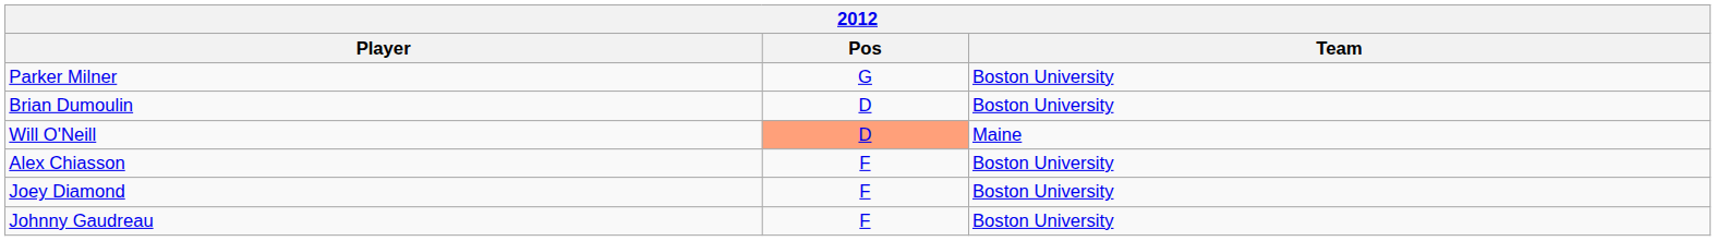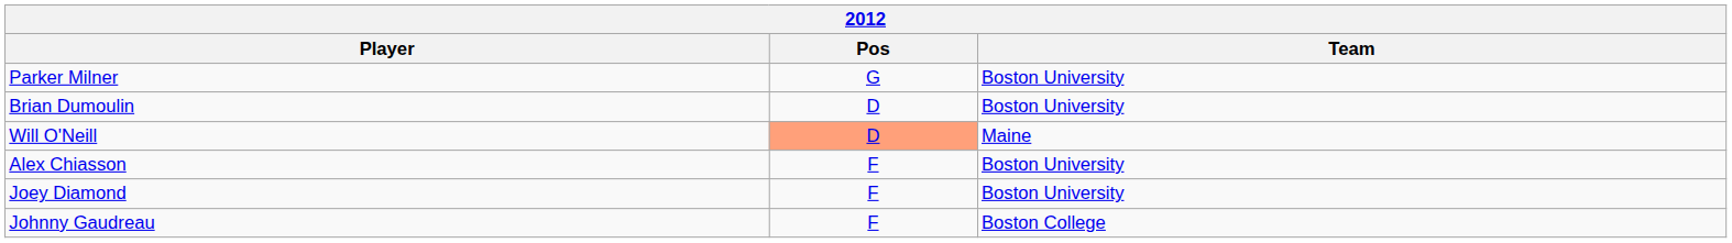 <table class="wikitable" width=95%>
 <tr>
 <th colspan=3><a href='#'>2012</a></th>
 </tr>
 <tr>
 <th>Player</th>
 <th>Pos</th>
 <th>Team</th>
 </tr>
 <tr>
 <td><a href='#'>Parker Milner</a></td>
 <td align=center><a href='#'>G</a></td>
 <td><a href='#'>Boston University</a></td>
 </tr>
 <tr>
 <td><a href='#'>Brian Dumoulin</a></td>
 <td align=center><a href='#'>D</a></td>
 <td><a href='#'>Boston University</a></td>
 </tr>
 <tr>
 <td><a href='#'>Will O'Neill</a></td>
 <td align=center style="background: lightsalmon;"><a href='#'>D</a></td>
 <td><a href='#'>Maine</a></td>
 </tr>
 <tr>
 <td><a href='#'>Alex Chiasson</a></td>
 <td align=center><a href='#'>F</a></td>
 <td><a href='#'>Boston University</a></td>
 </tr>
 <tr>
 <td><a href='#'>Joey Diamond</a></td>
 <td align=center><a href='#'>F</a></td>
 <td><a href='#'>Boston University</a></td>
 </tr>
 <tr>
 <td><a href='#'>Johnny Gaudreau</a></td>
 <td align=center><a href='#'>F</a></td>
-<td><a href='#'>Boston University</a></td>
+<td><a href='#'>Boston College</a></td>
 </tr>
 </table>
